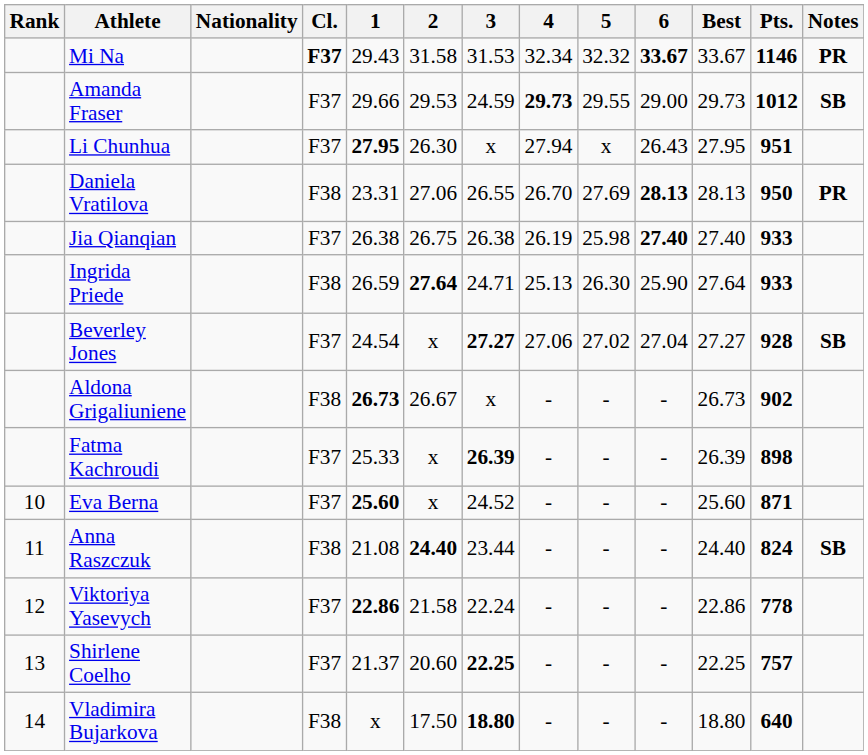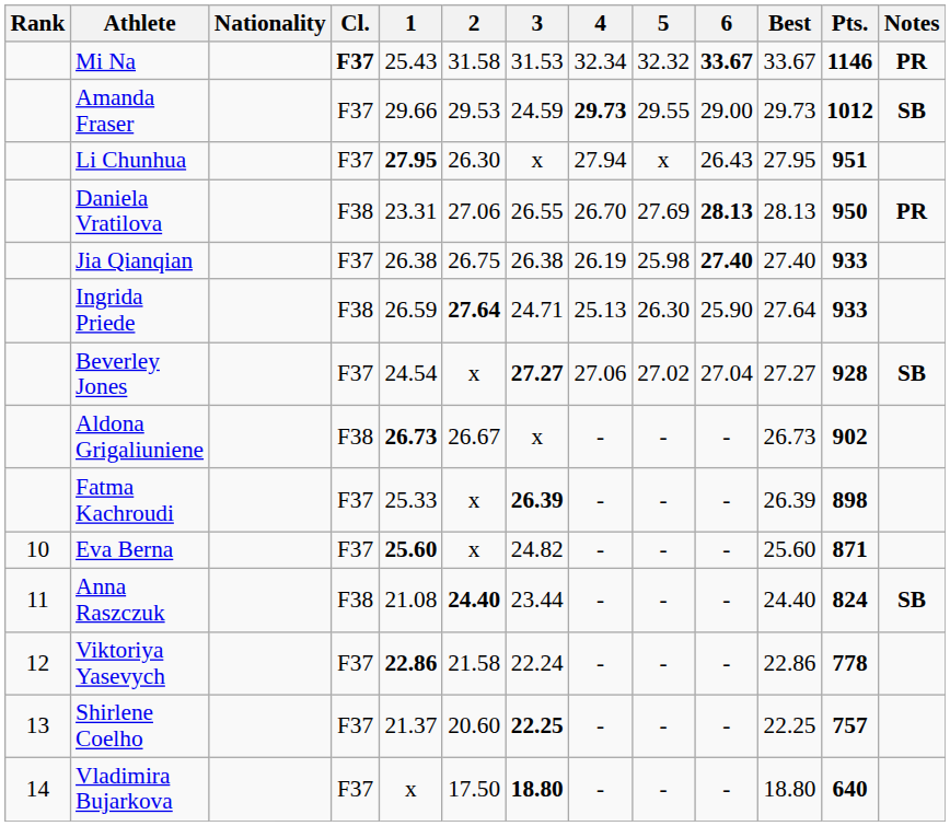 <table class="wikitable sortable" style="text-align:center; width:70%;">
 <tr>
 <th>Rank</th>
 <th>Athlete</th>
 <th>Nationality</th>
 <th>Cl.</th>
 <th class="unsortable">1</th>
 <th class="unsortable">2</th>
 <th class="unsortable">3</th>
 <th class="unsortable">4</th>
 <th class="unsortable">5</th>
 <th class="unsortable">6</th>
 <th>Best</th>
 <th>Pts.</th>
 <th>Notes</th>
 </tr>
 <tr>
 <td></td>
 <td style="text-align:left;"><a href='#'>Mi Na</a></td>
 <td style="text-align:left;"></td>
 <td><strong>F37</strong></td>
-<td>29.43</td>
+<td>25.43</td>
 <td>31.58</td>
 <td>31.53</td>
 <td>32.34</td>
 <td>32.32</td>
 <td><strong>33.67</strong></td>
 <td>33.67</td>
 <td><strong>1146</strong></td>
 <td><strong>PR</strong></td>
 </tr>
 <tr>
 <td></td>
 <td style="text-align:left;"><a href='#'>Amanda Fraser</a></td>
 <td style="text-align:left;"></td>
 <td>F37</td>
 <td>29.66</td>
 <td>29.53</td>
 <td>24.59</td>
 <td><strong>29.73</strong></td>
 <td>29.55</td>
 <td>29.00</td>
 <td>29.73</td>
 <td><strong>1012</strong></td>
 <td><strong>SB</strong></td>
 </tr>
 <tr>
 <td></td>
 <td style="text-align:left;"><a href='#'>Li Chunhua</a></td>
 <td style="text-align:left;"></td>
 <td>F37</td>
 <td><strong>27.95</strong></td>
 <td>26.30</td>
 <td>x</td>
 <td>27.94</td>
 <td>x</td>
 <td>26.43</td>
 <td>27.95</td>
 <td><strong>951</strong></td>
 <td></td>
 </tr>
 <tr>
 <td></td>
 <td style="text-align:left;"><a href='#'>Daniela Vratilova</a></td>
 <td style="text-align:left;"></td>
 <td>F38</td>
 <td>23.31</td>
 <td>27.06</td>
 <td>26.55</td>
 <td>26.70</td>
 <td>27.69</td>
 <td><strong>28.13</strong></td>
 <td>28.13</td>
 <td><strong>950</strong></td>
 <td><strong>PR</strong></td>
 </tr>
 <tr>
 <td></td>
 <td style="text-align:left;"><a href='#'>Jia Qianqian</a></td>
 <td style="text-align:left;"></td>
 <td>F37</td>
 <td>26.38</td>
 <td>26.75</td>
 <td>26.38</td>
 <td>26.19</td>
 <td>25.98</td>
 <td><strong>27.40</strong></td>
 <td>27.40</td>
 <td><strong>933</strong></td>
 <td></td>
 </tr>
 <tr>
 <td></td>
 <td style="text-align:left;"><a href='#'>Ingrida Priede</a></td>
 <td style="text-align:left;"></td>
 <td>F38</td>
 <td>26.59</td>
 <td><strong>27.64</strong></td>
 <td>24.71</td>
 <td>25.13</td>
 <td>26.30</td>
 <td>25.90</td>
 <td>27.64</td>
 <td><strong>933</strong></td>
 <td></td>
 </tr>
 <tr>
 <td></td>
 <td style="text-align:left;"><a href='#'>Beverley Jones</a></td>
 <td style="text-align:left;"></td>
 <td>F37</td>
 <td>24.54</td>
 <td>x</td>
 <td><strong>27.27</strong></td>
 <td>27.06</td>
 <td>27.02</td>
 <td>27.04</td>
 <td>27.27</td>
 <td><strong>928</strong></td>
 <td><strong>SB</strong></td>
 </tr>
 <tr>
 <td></td>
 <td style="text-align:left;"><a href='#'>Aldona Grigaliuniene</a></td>
 <td style="text-align:left;"></td>
 <td>F38</td>
 <td><strong>26.73</strong></td>
 <td>26.67</td>
 <td>x</td>
 <td>-</td>
 <td>-</td>
 <td>-</td>
 <td>26.73</td>
 <td><strong>902</strong></td>
 <td></td>
 </tr>
 <tr>
 <td></td>
 <td style="text-align:left;"><a href='#'>Fatma Kachroudi</a></td>
 <td style="text-align:left;"></td>
 <td>F37</td>
 <td>25.33</td>
 <td>x</td>
 <td><strong>26.39</strong></td>
 <td>-</td>
 <td>-</td>
 <td>-</td>
 <td>26.39</td>
 <td><strong>898</strong></td>
 <td></td>
 </tr>
 <tr>
 <td>10</td>
 <td style="text-align:left;"><a href='#'>Eva Berna</a></td>
 <td style="text-align:left;"></td>
 <td>F37</td>
 <td><strong>25.60</strong></td>
 <td>x</td>
-<td>24.52</td>
+<td>24.82</td>
 <td>-</td>
 <td>-</td>
 <td>-</td>
 <td>25.60</td>
 <td><strong>871</strong></td>
 <td></td>
 </tr>
 <tr>
 <td>11</td>
 <td style="text-align:left;"><a href='#'>Anna Raszczuk</a></td>
 <td style="text-align:left;"></td>
 <td>F38</td>
 <td>21.08</td>
 <td><strong>24.40</strong></td>
 <td>23.44</td>
 <td>-</td>
 <td>-</td>
 <td>-</td>
 <td>24.40</td>
 <td><strong>824</strong></td>
 <td><strong>SB</strong></td>
 </tr>
 <tr>
 <td>12</td>
 <td style="text-align:left;"><a href='#'>Viktoriya Yasevych</a></td>
 <td style="text-align:left;"></td>
 <td>F37</td>
 <td><strong>22.86</strong></td>
 <td>21.58</td>
 <td>22.24</td>
 <td>-</td>
 <td>-</td>
 <td>-</td>
 <td>22.86</td>
 <td><strong>778</strong></td>
 <td></td>
 </tr>
 <tr>
 <td>13</td>
 <td style="text-align:left;"><a href='#'>Shirlene Coelho</a></td>
 <td style="text-align:left;"></td>
 <td>F37</td>
 <td>21.37</td>
 <td>20.60</td>
 <td><strong>22.25</strong></td>
 <td>-</td>
 <td>-</td>
 <td>-</td>
 <td>22.25</td>
 <td><strong>757</strong></td>
 <td></td>
 </tr>
 <tr>
 <td>14</td>
 <td style="text-align:left;"><a href='#'>Vladimira Bujarkova</a></td>
 <td style="text-align:left;"></td>
-<td>F38</td>
+<td>F37</td>
 <td>x</td>
 <td>17.50</td>
 <td><strong>18.80</strong></td>
 <td>-</td>
 <td>-</td>
 <td>-</td>
 <td>18.80</td>
 <td><strong>640</strong></td>
 <td></td>
 </tr>
 </table>
